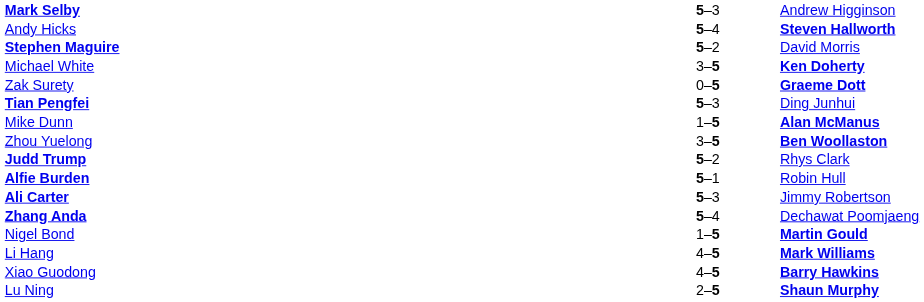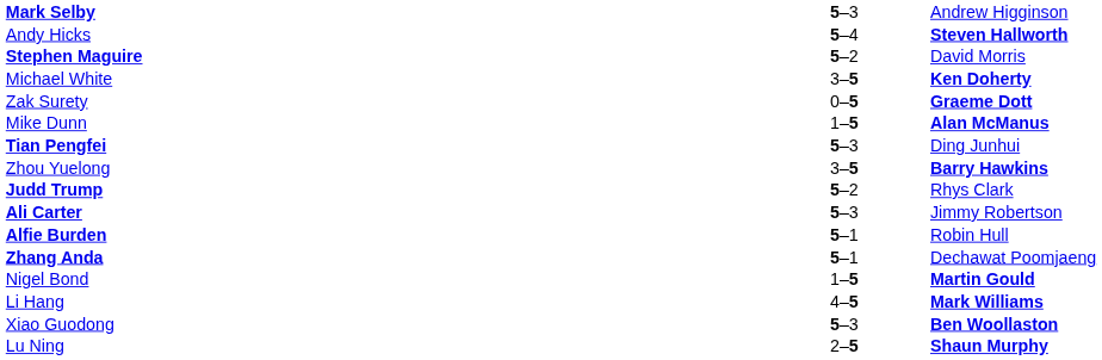 <table width="100%" cellspacing="1">
 <tr>
 <th width=45%></th>
 <th width=10%></th>
 <th width=45%></th>
 </tr>
 <tr>
 <td> <strong><a href='#'>Mark Selby</a></strong></td>
 <td align="center"><strong>5</strong>–3</td>
 <td> <a href='#'>Andrew Higginson</a></td>
 </tr>
 <tr>
 <td> <a href='#'>Andy Hicks</a></td>
 <td align="center"><strong>5</strong>–4</td>
 <td> <strong><a href='#'>Steven Hallworth</a></strong></td>
 </tr>
 <tr>
 <td> <strong><a href='#'>Stephen Maguire</a></strong></td>
 <td align="center"><strong>5</strong>–2</td>
 <td> <a href='#'>David Morris</a></td>
 </tr>
 <tr>
 <td> <a href='#'>Michael White</a></td>
 <td align="center">3–<strong>5</strong></td>
 <td> <strong><a href='#'>Ken Doherty</a></strong></td>
 </tr>
 <tr>
 <td> <a href='#'>Zak Surety</a></td>
 <td align="center">0–<strong>5</strong></td>
 <td> <strong><a href='#'>Graeme Dott</a></strong></td>
 </tr>
 <tr>
+<td> <a href='#'>Mike Dunn</a></td>
+<td align="center">1–<strong>5</strong></td>
+<td> <strong><a href='#'>Alan McManus</a></strong></td>
+</tr>
+<tr>
 <td> <strong><a href='#'>Tian Pengfei</a></strong></td>
 <td align="center"><strong>5</strong>–3</td>
 <td> <a href='#'>Ding Junhui</a></td>
 </tr>
 <tr>
-<td> <a href='#'>Mike Dunn</a></td>
-<td align="center">1–<strong>5</strong></td>
-<td> <strong><a href='#'>Alan McManus</a></strong></td>
-</tr>
-<tr>
 <td> <a href='#'>Zhou Yuelong</a></td>
 <td align="center">3–<strong>5</strong></td>
-<td> <strong><a href='#'>Ben Woollaston</a></strong></td>
+<td> <strong><a href='#'>Barry Hawkins</a></strong></td>
 </tr>
 <tr>
 <td> <strong><a href='#'>Judd Trump</a></strong></td>
 <td align="center"><strong>5</strong>–2</td>
 <td> <a href='#'>Rhys Clark</a></td>
 </tr>
 <tr>
+<td> <strong><a href='#'>Ali Carter</a></strong></td>
+<td align="center"><strong>5</strong>–3</td>
+<td> <a href='#'>Jimmy Robertson</a></td>
+</tr>
+<tr>
 <td> <strong><a href='#'>Alfie Burden</a></strong></td>
 <td align="center"><strong>5</strong>–1</td>
 <td> <a href='#'>Robin Hull</a></td>
 </tr>
 <tr>
-<td> <strong><a href='#'>Ali Carter</a></strong></td>
-<td align="center"><strong>5</strong>–3</td>
-<td> <a href='#'>Jimmy Robertson</a></td>
-</tr>
-<tr>
 <td> <strong><a href='#'>Zhang Anda</a></strong></td>
-<td align="center"><strong>5</strong>–4</td>
+<td align="center"><strong>5</strong>–1</td>
 <td> <a href='#'>Dechawat Poomjaeng</a></td>
 </tr>
 <tr>
 <td> <a href='#'>Nigel Bond</a></td>
 <td align="center">1–<strong>5</strong></td>
 <td> <strong><a href='#'>Martin Gould</a></strong></td>
 </tr>
 <tr>
 <td> <a href='#'>Li Hang</a></td>
 <td align="center">4–<strong>5</strong></td>
 <td> <strong><a href='#'>Mark Williams</a></strong></td>
 </tr>
 <tr>
 <td> <a href='#'>Xiao Guodong</a></td>
-<td align="center">4–<strong>5</strong></td>
-<td> <strong><a href='#'>Barry Hawkins</a></strong></td>
+<td align="center"><strong>5</strong>–3</td>
+<td> <strong><a href='#'>Ben Woollaston</a></strong></td>
 </tr>
 <tr>
 <td> <a href='#'>Lu Ning</a></td>
 <td align="center">2–<strong>5</strong></td>
 <td> <strong><a href='#'>Shaun Murphy</a></strong></td>
 </tr>
 </table>
